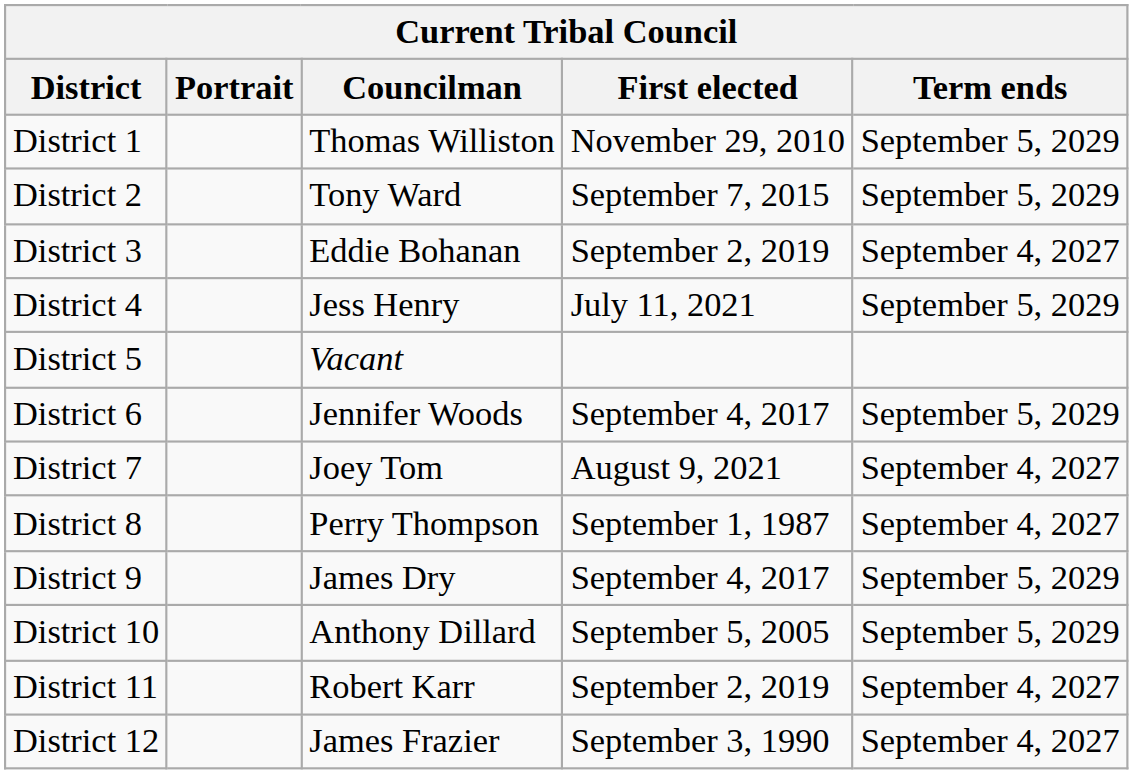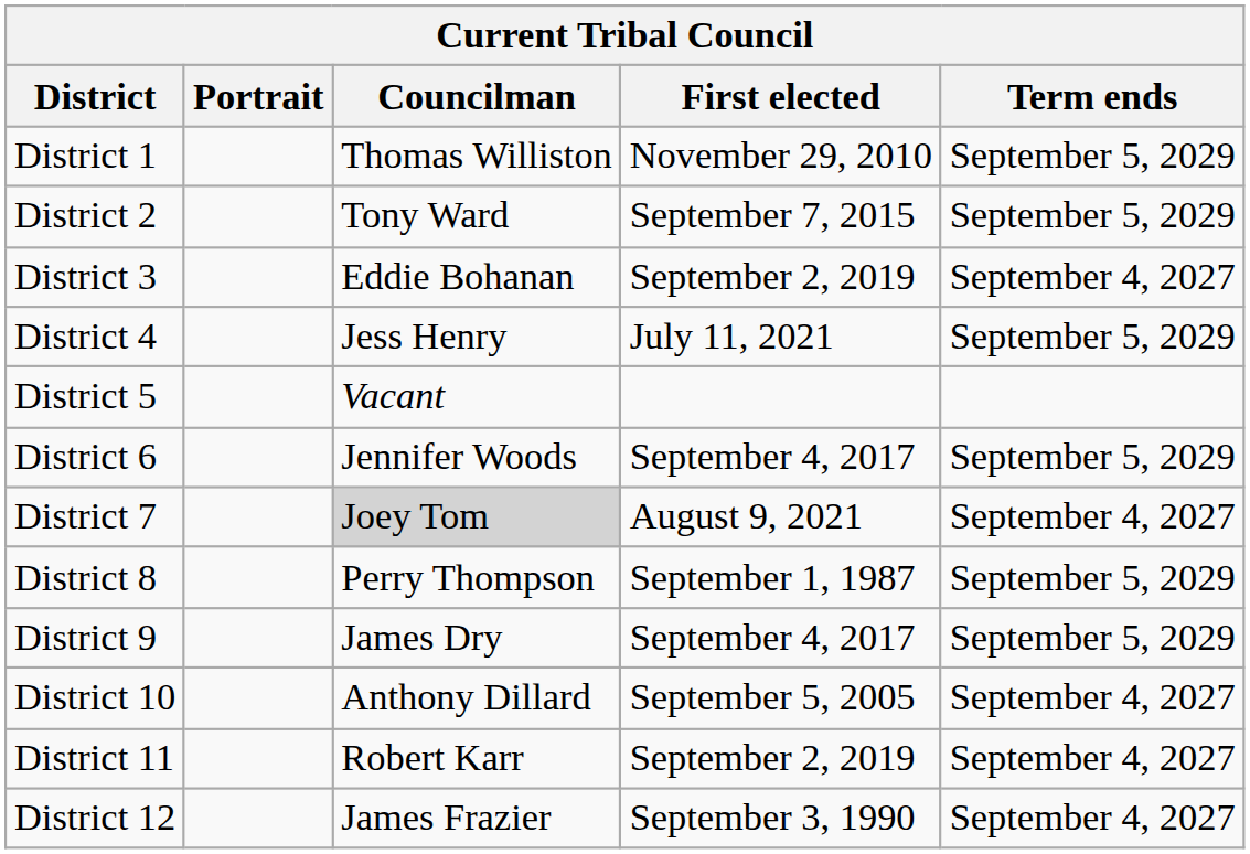 <table class="wikitable">
 <tr>
 <th colspan="5">Current Tribal Council</th>
 </tr>
 <tr>
 <th>District</th>
 <th>Portrait</th>
 <th>Councilman</th>
 <th>First elected</th>
 <th>Term ends</th>
 </tr>
 <tr>
 <td>District 1</td>
 <td></td>
 <td>Thomas Williston</td>
 <td>November 29, 2010</td>
 <td>September 5, 2029</td>
 </tr>
 <tr>
 <td>District 2</td>
 <td></td>
 <td>Tony Ward</td>
 <td>September 7, 2015</td>
 <td>September 5, 2029</td>
 </tr>
 <tr>
 <td>District 3</td>
 <td></td>
 <td>Eddie Bohanan</td>
 <td>September 2, 2019</td>
 <td>September 4, 2027</td>
 </tr>
 <tr>
 <td>District 4</td>
 <td></td>
 <td>Jess Henry</td>
 <td>July 11, 2021</td>
 <td>September 5, 2029</td>
 </tr>
 <tr>
 <td>District 5</td>
 <td></td>
 <td><em>Vacant</em></td>
 <td></td>
 <td></td>
 </tr>
 <tr>
 <td>District 6</td>
 <td></td>
 <td>Jennifer Woods</td>
 <td>September 4, 2017</td>
 <td>September 5, 2029</td>
 </tr>
 <tr>
 <td>District 7</td>
 <td></td>
-<td>Joey Tom</td>
+<td style="background: lightgrey;">Joey Tom</td>
 <td>August 9, 2021</td>
 <td>September 4, 2027</td>
 </tr>
 <tr>
 <td>District 8</td>
 <td></td>
 <td>Perry Thompson</td>
 <td>September 1, 1987</td>
-<td>September 4, 2027</td>
+<td>September 5, 2029</td>
 </tr>
 <tr>
 <td>District 9</td>
 <td></td>
 <td>James Dry</td>
 <td>September 4, 2017</td>
 <td>September 5, 2029</td>
 </tr>
 <tr>
 <td>District 10</td>
 <td></td>
 <td>Anthony Dillard</td>
 <td>September 5, 2005</td>
-<td>September 5, 2029</td>
+<td>September 4, 2027</td>
 </tr>
 <tr>
 <td>District 11</td>
 <td></td>
 <td>Robert Karr</td>
 <td>September 2, 2019</td>
 <td>September 4, 2027</td>
 </tr>
 <tr>
 <td>District 12</td>
 <td></td>
 <td>James Frazier</td>
 <td>September 3, 1990</td>
 <td>September 4, 2027</td>
 </tr>
 </table>
